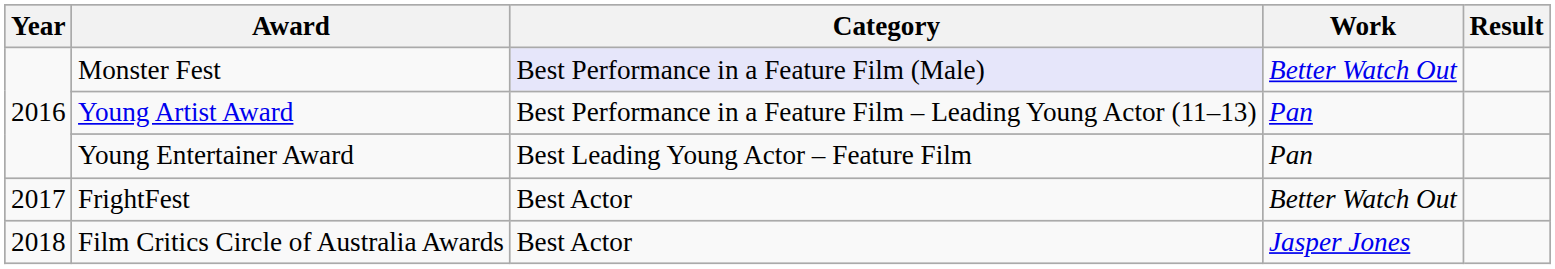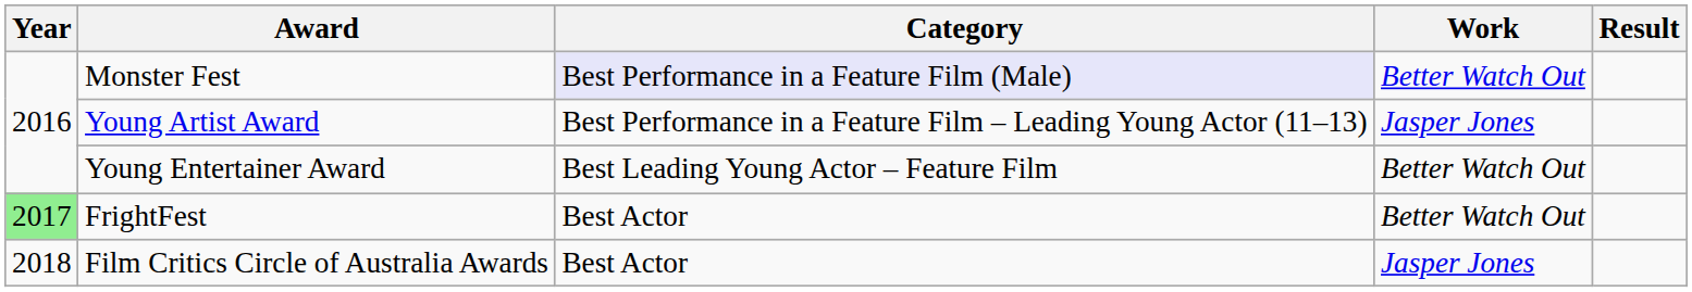 <table class="wikitable sortable">
 <tr>
 <th>Year</th>
 <th>Award</th>
 <th>Category</th>
 <th>Work</th>
 <th>Result</th>
 </tr>
 <tr>
 <td rowspan="3">2016</td>
 <td>Monster Fest</td>
 <td style="background: lavender;">Best Performance in a Feature Film (Male)</td>
 <td><em><a href='#'>Better Watch Out</a></em></td>
 <td></td>
 </tr>
 <tr>
 <td><a href='#'>Young Artist Award</a></td>
 <td>Best Performance in a Feature Film – Leading Young Actor (11–13)</td>
-<td><em><a href='#'>Pan</a></em></td>
+<td><em><a href='#'>Jasper Jones</a></em></td>
 <td></td>
 </tr>
 <tr>
 <td>Young Entertainer Award</td>
 <td>Best Leading Young Actor – Feature Film</td>
-<td><em>Pan</em></td>
+<td><em>Better Watch Out</em></td>
 <td></td>
 </tr>
 <tr>
-<td>2017</td>
+<td style="background: lightgreen;">2017</td>
 <td>FrightFest</td>
 <td>Best Actor</td>
 <td><em>Better Watch Out</em></td>
 <td></td>
 </tr>
 <tr>
 <td>2018</td>
 <td>Film Critics Circle of Australia Awards</td>
 <td>Best Actor</td>
 <td><em><a href='#'>Jasper Jones</a></em></td>
 <td></td>
 </tr>
 </table>
